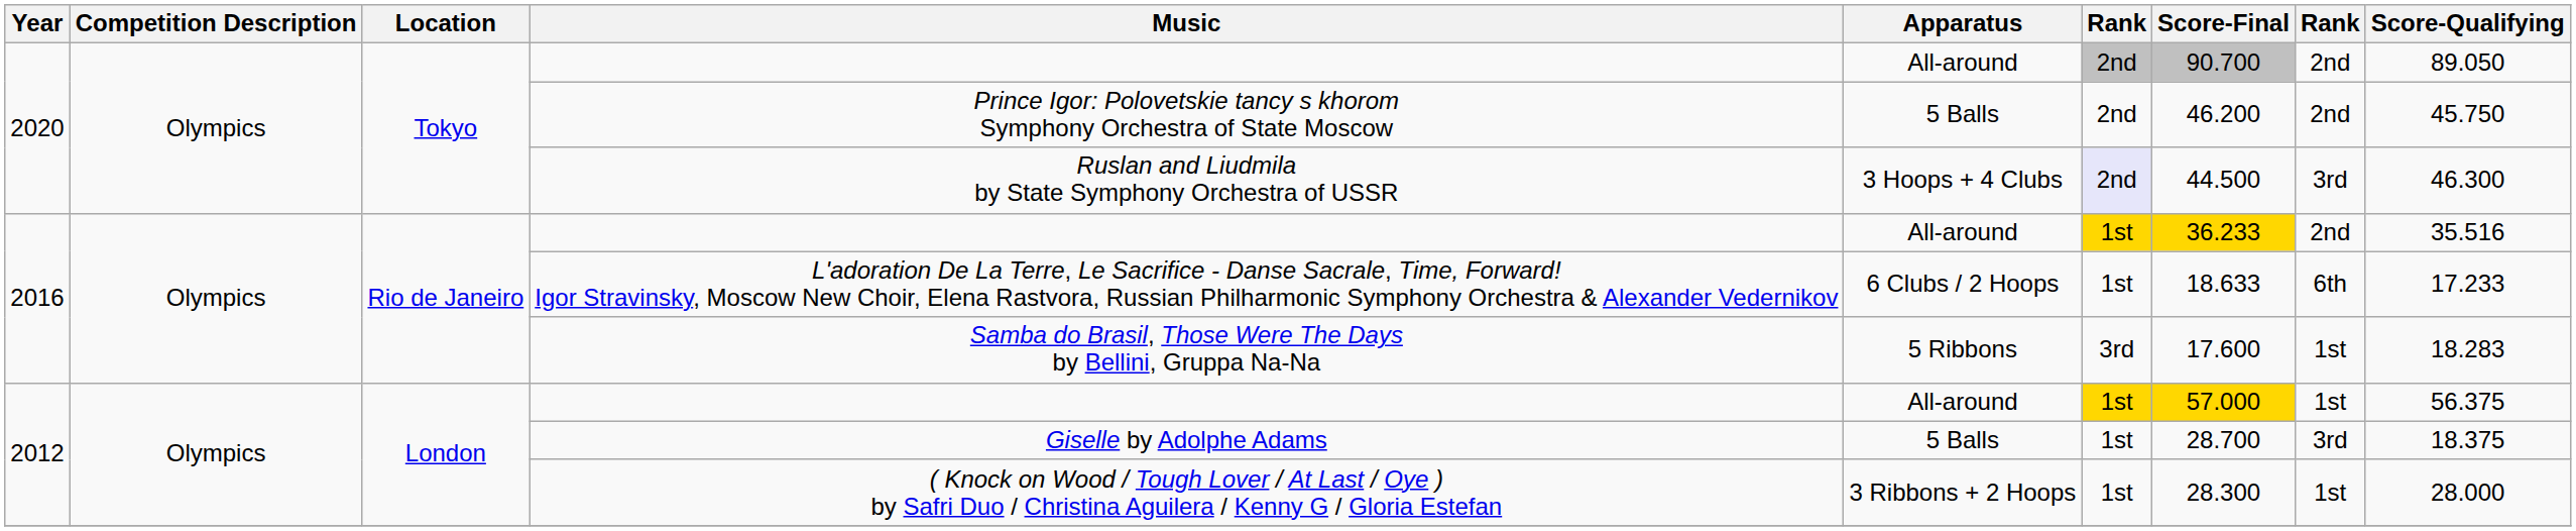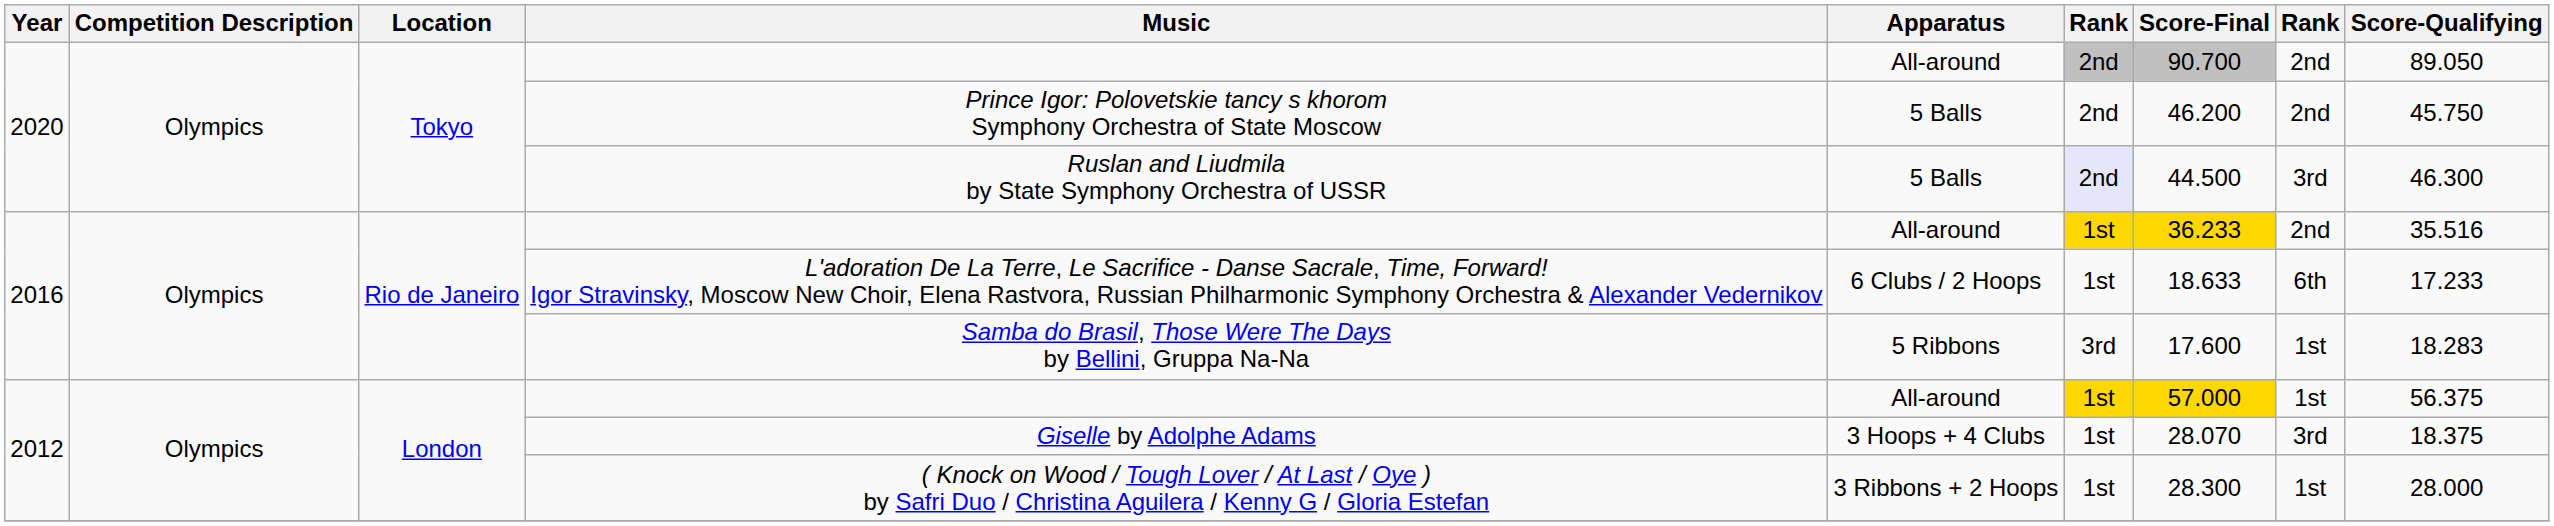 <table class="wikitable" style="text-align:center">
 <tr>
 <th>Year</th>
 <th>Competition Description</th>
 <th>Location</th>
 <th>Music</th>
 <th>Apparatus</th>
 <th>Rank</th>
 <th>Score-Final</th>
 <th>Rank</th>
 <th>Score-Qualifying</th>
 </tr>
 <tr>
 <td rowspan="3">2020</td>
 <td rowspan="3">Olympics</td>
 <td rowspan="3"><a href='#'>Tokyo</a></td>
 <td></td>
 <td>All-around</td>
 <td bgcolor=silver>2nd</td>
 <td bgcolor=silver>90.700</td>
 <td>2nd</td>
 <td>89.050</td>
 </tr>
 <tr>
 <td><em>Prince Igor: Polovetskie tancy s khorom</em> <br> Symphony Orchestra of State Moscow</td>
 <td>5 Balls</td>
 <td>2nd</td>
 <td>46.200</td>
 <td>2nd</td>
 <td>45.750</td>
 </tr>
 <tr>
 <td><em>Ruslan and Liudmila</em> <br> by State Symphony Orchestra of USSR</td>
-<td>3 Hoops + 4 Clubs</td>
+<td>5 Balls</td>
 <td style="background: lavender;">2nd</td>
 <td>44.500</td>
 <td>3rd</td>
 <td>46.300</td>
 </tr>
 <tr>
 <td rowspan="3">2016</td>
 <td rowspan="3">Olympics</td>
 <td rowspan="3"><a href='#'>Rio de Janeiro</a></td>
 <td></td>
 <td>All-around</td>
 <td bgcolor=gold>1st</td>
 <td bgcolor=gold>36.233</td>
 <td>2nd</td>
 <td>35.516</td>
 </tr>
 <tr>
 <td><em>L'adoration De La Terre</em>, <em>Le Sacrifice - Danse Sacrale</em>, <em>Time, Forward!</em> <br> <a href='#'>Igor Stravinsky</a>, Moscow New Choir, Elena Rastvora, Russian Philharmonic Symphony Orchestra & <a href='#'>Alexander Vedernikov</a></td>
 <td>6 Clubs / 2 Hoops</td>
 <td>1st</td>
 <td>18.633</td>
 <td>6th</td>
 <td>17.233</td>
 </tr>
 <tr>
 <td><em><a href='#'>Samba do Brasil</a></em>, <em><a href='#'>Those Were The Days</a></em><br> by <a href='#'>Bellini</a>, Gruppa Na-Na</td>
 <td>5 Ribbons</td>
 <td>3rd</td>
 <td>17.600</td>
 <td>1st</td>
 <td>18.283</td>
 </tr>
 <tr>
 <td rowspan="3">2012</td>
 <td rowspan="3">Olympics</td>
 <td rowspan="3"><a href='#'>London</a></td>
 <td></td>
 <td>All-around</td>
 <td bgcolor=gold>1st</td>
 <td bgcolor=gold>57.000</td>
 <td>1st</td>
 <td>56.375</td>
 </tr>
 <tr>
 <td><em><a href='#'>Giselle</a></em> by <a href='#'>Adolphe Adams</a></td>
-<td>5 Balls</td>
+<td>3 Hoops + 4 Clubs</td>
 <td>1st</td>
-<td>28.700</td>
+<td>28.070</td>
 <td>3rd</td>
 <td>18.375</td>
 </tr>
 <tr>
 <td><em>( Knock on Wood / <a href='#'>Tough Lover</a> / <a href='#'>At Last</a> / <a href='#'>Oye</a> )</em> <br> by <a href='#'>Safri Duo</a> / <a href='#'>Christina Aguilera</a> / <a href='#'>Kenny G</a> / <a href='#'>Gloria Estefan</a></td>
 <td>3 Ribbons + 2 Hoops</td>
 <td>1st</td>
 <td>28.300</td>
 <td>1st</td>
 <td>28.000</td>
 </tr>
 <tr>
 </tr>
 </table>
